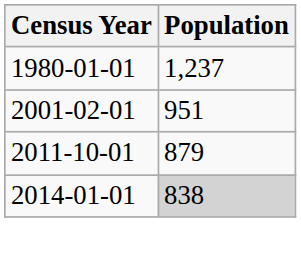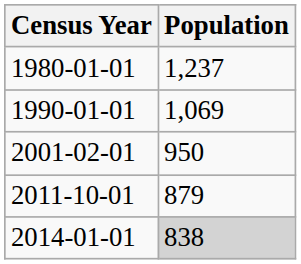 <table class="wikitable">
 <tr>
 <th>Census Year</th>
 <th>Population</th>
 </tr>
 <tr>
 <td>1980-01-01</td>
 <td>1,237</td>
 </tr>
 <tr>
+<td>1990-01-01</td>
+<td>1,069</td>
+</tr>
+<tr>
 <td>2001-02-01</td>
-<td>951</td>
+<td>950</td>
 </tr>
 <tr>
 <td>2011-10-01</td>
 <td>879</td>
 </tr>
 <tr>
 <td>2014-01-01</td>
 <td style="background: lightgrey;">838</td>
 </tr>
 </table>
